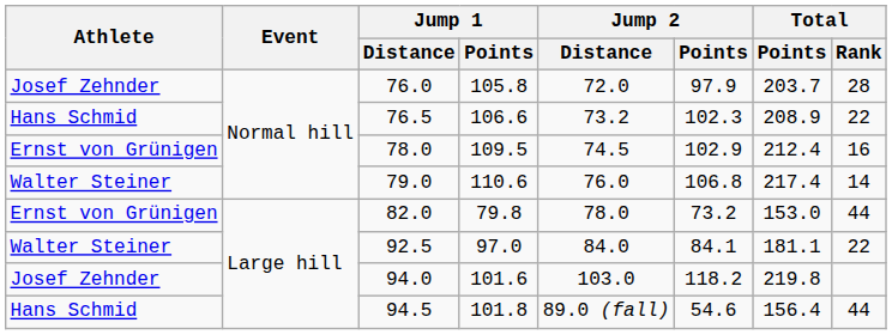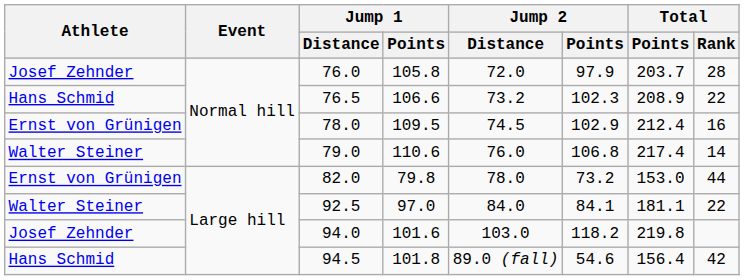 <table class="wikitable" style="font-size:90%">
 <tr>
 <th rowspan="2">Athlete</th>
 <th rowspan="2">Event</th>
 <th colspan="2">Jump 1</th>
 <th colspan="2">Jump 2</th>
 <th colspan="2">Total</th>
 </tr>
 <tr>
 <th>Distance</th>
 <th>Points</th>
 <th>Distance</th>
 <th>Points</th>
 <th>Points</th>
 <th>Rank</th>
 </tr>
 <tr>
 <td><a href='#'>Josef Zehnder</a></td>
 <td rowspan="4">Normal hill</td>
 <td align="center">76.0</td>
 <td align="center">105.8</td>
 <td align="center">72.0</td>
 <td align="center">97.9</td>
 <td align="center">203.7</td>
 <td align="center">28</td>
 </tr>
 <tr>
 <td><a href='#'>Hans Schmid</a></td>
 <td align="center">76.5</td>
 <td align="center">106.6</td>
 <td align="center">73.2</td>
 <td align="center">102.3</td>
 <td align="center">208.9</td>
 <td align="center">22</td>
 </tr>
 <tr>
 <td><a href='#'>Ernst von Grünigen</a></td>
 <td align="center">78.0</td>
 <td align="center">109.5</td>
 <td align="center">74.5</td>
 <td align="center">102.9</td>
 <td align="center">212.4</td>
 <td align="center">16</td>
 </tr>
 <tr>
 <td><a href='#'>Walter Steiner</a></td>
 <td align="center">79.0</td>
 <td align="center">110.6</td>
 <td align="center">76.0</td>
 <td align="center">106.8</td>
 <td align="center">217.4</td>
 <td align="center">14</td>
 </tr>
 <tr>
 <td><a href='#'>Ernst von Grünigen</a></td>
 <td rowspan="4">Large hill</td>
 <td align="center">82.0</td>
 <td align="center">79.8</td>
 <td align="center">78.0</td>
 <td align="center">73.2</td>
 <td align="center">153.0</td>
 <td align="center">44</td>
 </tr>
 <tr>
 <td><a href='#'>Walter Steiner</a></td>
 <td align="center">92.5</td>
 <td align="center">97.0</td>
 <td align="center">84.0</td>
 <td align="center">84.1</td>
 <td align="center">181.1</td>
 <td align="center">22</td>
 </tr>
 <tr>
 <td><a href='#'>Josef Zehnder</a></td>
 <td align="center">94.0</td>
 <td align="center">101.6</td>
 <td align="center">103.0</td>
 <td align="center">118.2</td>
 <td align="center">219.8</td>
 <td align="center"></td>
 </tr>
 <tr>
 <td><a href='#'>Hans Schmid</a></td>
 <td align="center">94.5</td>
 <td align="center">101.8</td>
 <td align="center">89.0 <em>(fall)</em></td>
 <td align="center">54.6</td>
 <td align="center">156.4</td>
-<td align="center">44</td>
+<td align="center">42</td>
 </tr>
 </table>
